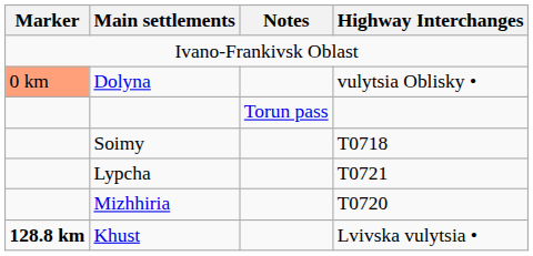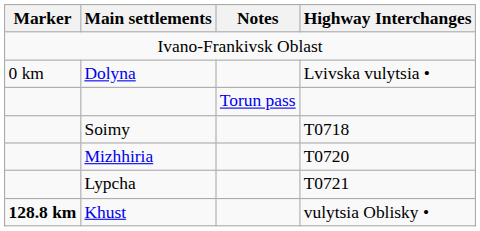 <table class="wikitable">
 <tr>
 <th>Marker</th>
 <th>Main settlements</th>
 <th>Notes</th>
 <th>Highway Interchanges</th>
 </tr>
 <tr>
 <td align=center colspan=4>Ivano-Frankivsk Oblast</td>
 </tr>
 <tr>
-<td style="background: lightsalmon;">0 km</td>
+<td>0 km</td>
 <td><a href='#'>Dolyna</a></td>
 <td></td>
-<td>vulytsia Oblisky • </td>
+<td>Lvivska vulytsia • </td>
 </tr>
 <tr>
 <td></td>
 <td></td>
 <td><a href='#'>Torun pass</a></td>
 <td></td>
 </tr>
 <tr>
 <td></td>
 <td>Soimy</td>
 <td></td>
 <td>T0718</td>
 </tr>
 <tr>
 <td></td>
+<td><a href='#'>Mizhhiria</a></td>
+<td></td>
+<td>T0720</td>
+</tr>
+<tr>
+<td></td>
 <td>Lypcha</td>
 <td></td>
 <td>T0721</td>
 </tr>
 <tr>
-<td></td>
-<td><a href='#'>Mizhhiria</a></td>
-<td></td>
-<td>T0720</td>
-</tr>
-<tr>
 <td><strong>128.8 km</strong></td>
 <td><a href='#'>Khust</a></td>
 <td></td>
-<td>Lvivska vulytsia • </td>
+<td>vulytsia Oblisky • </td>
 </tr>
 </table>
